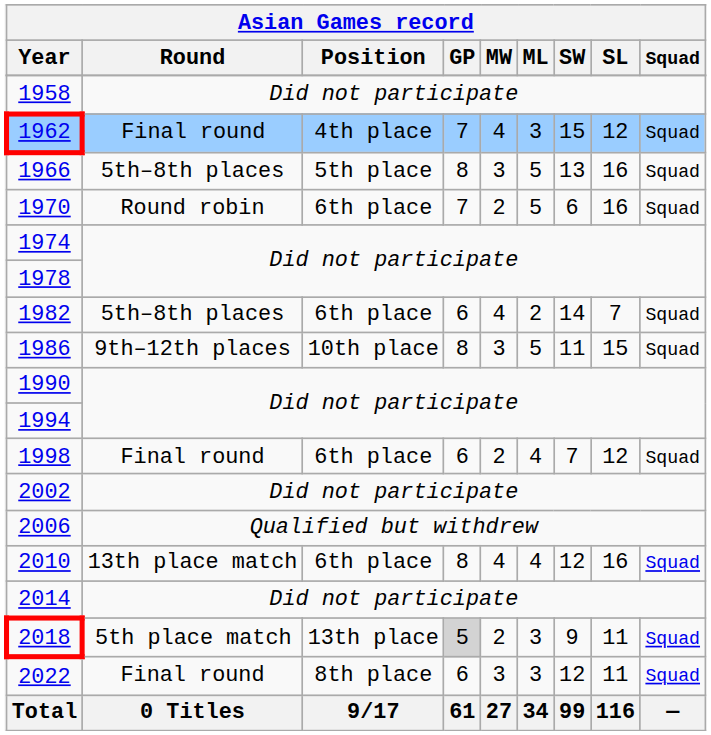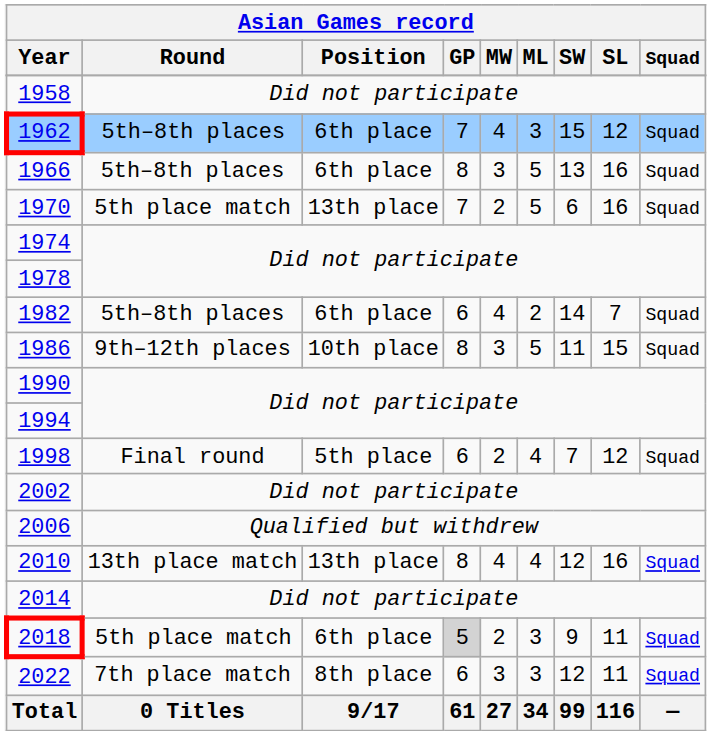 <table class="wikitable" style="text-align: center;">
 <tr>
 <th colspan=9><a href='#'>Asian Games record</a></th>
 </tr>
 <tr>
 <th>Year</th>
 <th>Round</th>
 <th>Position</th>
 <th>GP</th>
 <th>MW</th>
 <th>ML</th>
 <th>SW</th>
 <th>SL</th>
 <th><small>Squad</small></th>
 </tr>
 <tr>
 </tr>
 <tr>
 <td> <a href='#'>1958</a></td>
 <td colspan=8 rowspan=1><em>Did not participate</em></td>
 </tr>
 <tr bgcolor="#9acdff">
 <td style="border: 3px solid red"> <a href='#'>1962</a></td>
-<td>Final round</td>
-<td>4th place</td>
+<td>5th–8th places</td>
+<td>6th place</td>
 <td>7</td>
 <td>4</td>
 <td>3</td>
 <td>15</td>
 <td>12</td>
 <td><small>Squad</small></td>
 </tr>
 <tr>
 <td> <a href='#'>1966</a></td>
 <td>5th–8th places</td>
-<td>5th place</td>
+<td>6th place</td>
 <td>8</td>
 <td>3</td>
 <td>5</td>
 <td>13</td>
 <td>16</td>
 <td><small>Squad</small></td>
 </tr>
 <tr>
 <td> <a href='#'>1970</a></td>
-<td>Round robin</td>
-<td>6th place</td>
+<td>5th place match</td>
+<td>13th place</td>
 <td>7</td>
 <td>2</td>
 <td>5</td>
 <td>6</td>
 <td>16</td>
 <td><small>Squad</small></td>
 </tr>
 <tr>
 <td> <a href='#'>1974</a></td>
 <td colspan=8 rowspan=2><em>Did not participate</em></td>
 </tr>
 <tr>
 <td> <a href='#'>1978</a></td>
 </tr>
 <tr>
 <td> <a href='#'>1982</a></td>
 <td>5th–8th places</td>
 <td>6th place</td>
 <td>6</td>
 <td>4</td>
 <td>2</td>
 <td>14</td>
 <td>7</td>
 <td><small>Squad</small></td>
 </tr>
 <tr>
 <td> <a href='#'>1986</a></td>
 <td>9th–12th places</td>
 <td>10th place</td>
 <td>8</td>
 <td>3</td>
 <td>5</td>
 <td>11</td>
 <td>15</td>
 <td><small>Squad</small></td>
 </tr>
 <tr>
 <td> <a href='#'>1990</a></td>
 <td colspan=8 rowspan=2><em>Did not participate</em></td>
 </tr>
 <tr>
 <td> <a href='#'>1994</a></td>
 </tr>
 <tr>
 <td> <a href='#'>1998</a></td>
 <td>Final round</td>
-<td>6th place</td>
+<td>5th place</td>
 <td>6</td>
 <td>2</td>
 <td>4</td>
 <td>7</td>
 <td>12</td>
 <td><small>Squad</small></td>
 </tr>
 <tr>
 <td> <a href='#'>2002</a></td>
 <td colspan=8><em>Did not participate</em></td>
 </tr>
 <tr>
 <td> <a href='#'>2006</a></td>
 <td colspan=8><em>Qualified but withdrew</em></td>
 </tr>
 <tr>
 <td> <a href='#'>2010</a></td>
 <td>13th place match</td>
-<td>6th place</td>
+<td>13th place</td>
 <td>8</td>
 <td>4</td>
 <td>4</td>
 <td>12</td>
 <td>16</td>
 <td><small><a href='#'>Squad</a></small></td>
 </tr>
 <tr>
 <td> <a href='#'>2014</a></td>
 <td colspan=8 rowspan=1><em>Did not participate</em></td>
 </tr>
 <tr>
 <td style="border: 3px solid red"> <a href='#'>2018</a></td>
 <td>5th place match</td>
-<td>13th place</td>
+<td>6th place</td>
 <td style="background: lightgrey;">5</td>
 <td>2</td>
 <td>3</td>
 <td>9</td>
 <td>11</td>
 <td><small><a href='#'>Squad</a></small></td>
 </tr>
 <tr>
 <td> <a href='#'>2022</a></td>
-<td>Final round</td>
+<td>7th place match</td>
 <td>8th place</td>
 <td>6</td>
 <td>3</td>
 <td>3</td>
 <td>12</td>
 <td>11</td>
 <td><small><a href='#'>Squad</a></small></td>
 </tr>
 <tr>
 <th>Total</th>
 <th>0 Titles</th>
 <th>9/17</th>
 <th>61</th>
 <th>27</th>
 <th>34</th>
 <th>99</th>
 <th>116</th>
 <th>—</th>
 </tr>
 </table>
